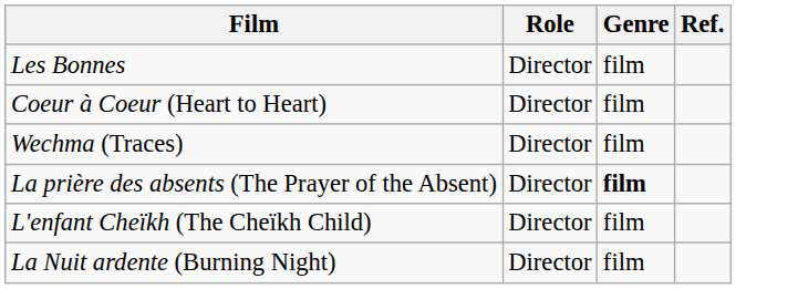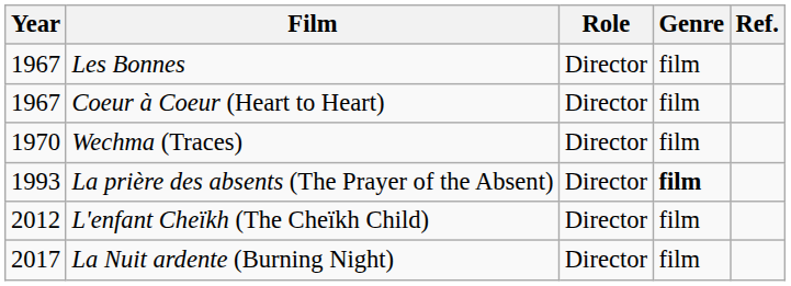 <table class="wikitable">
 <tr>
+<th>Year</th>
 <th>Film</th>
 <th>Role</th>
 <th>Genre</th>
 <th>Ref.</th>
 </tr>
 <tr>
+<td>1967</td>
 <td><em>Les Bonnes</em></td>
 <td>Director</td>
 <td>film</td>
 <td></td>
 </tr>
 <tr>
+<td>1967</td>
 <td><em>Coeur à Coeur</em> (Heart to Heart)</td>
 <td>Director</td>
 <td>film</td>
 <td></td>
 </tr>
 <tr>
+<td>1970</td>
 <td><em>Wechma</em> (Traces)</td>
 <td>Director</td>
 <td>film</td>
 <td></td>
 </tr>
 <tr>
+<td>1993</td>
 <td><em>La prière des absents</em> (The Prayer of the Absent)</td>
 <td>Director</td>
 <td><strong>film</strong></td>
 <td></td>
 </tr>
 <tr>
+<td>2012</td>
 <td><em>L'enfant Cheïkh</em> (The Cheïkh Child)</td>
 <td>Director</td>
 <td>film</td>
 <td></td>
 </tr>
 <tr>
+<td>2017</td>
 <td><em>La Nuit ardente</em> (Burning Night)</td>
 <td>Director</td>
 <td>film</td>
 <td></td>
 </tr>
 </table>
